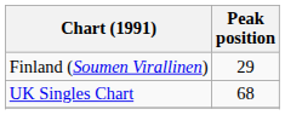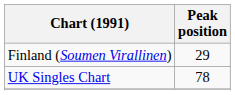 <table class="wikitable sortable">
 <tr>
 <th>Chart (1991)</th>
 <th style="text-align:center;">Peak<br>position</th>
 </tr>
 <tr>
 <td>Finland (<a href='#'><em>Soumen Virallinen</em></a>)</td>
 <td style="text-align:center;">29</td>
 </tr>
 <tr>
 <td><a href='#'>UK Singles Chart</a></td>
-<td style="text-align:center;">68</td>
+<td style="text-align:center;">78</td>
 </tr>
 <tr>
 </tr>
 <tr>
 </tr>
 </table>
